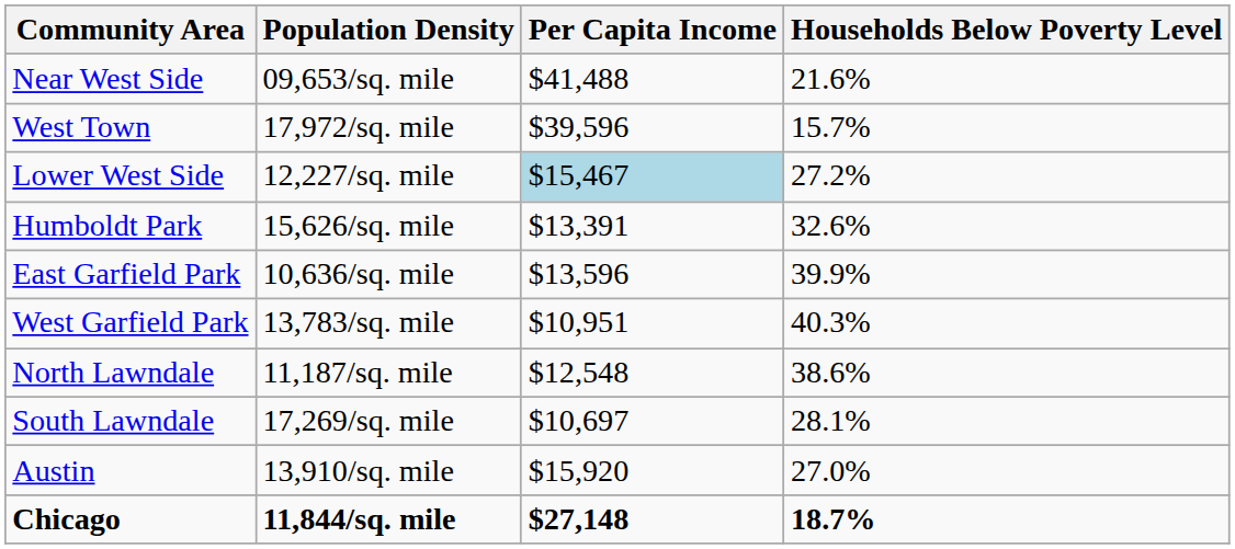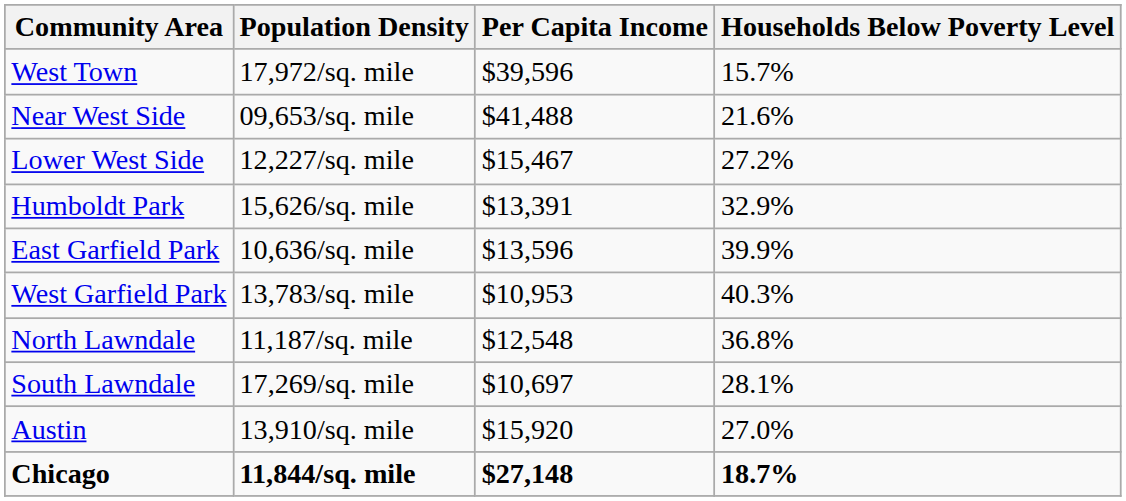 <table class="wikitable sortable">
 <tr>
 <th class="unsortable">Community Area</th>
 <th>Population Density</th>
 <th>Per Capita Income</th>
 <th>Households Below Poverty Level</th>
 </tr>
 <tr>
+<td><a href='#'>West Town</a></td>
+<td>17,972/sq. mile</td>
+<td>$39,596</td>
+<td>15.7%</td>
+</tr>
+<tr>
 <td><a href='#'>Near West Side</a></td>
 <td>09,653/sq. mile</td>
 <td>$41,488</td>
 <td>21.6%</td>
 </tr>
 <tr>
-<td><a href='#'>West Town</a></td>
-<td>17,972/sq. mile</td>
-<td>$39,596</td>
-<td>15.7%</td>
-</tr>
-<tr>
 <td><a href='#'>Lower West Side</a></td>
 <td>12,227/sq. mile</td>
-<td style="background: lightblue;">$15,467</td>
+<td>$15,467</td>
 <td>27.2%</td>
 </tr>
 <tr>
 <td><a href='#'>Humboldt Park</a></td>
 <td>15,626/sq. mile</td>
 <td>$13,391</td>
-<td>32.6%</td>
+<td>32.9%</td>
 </tr>
 <tr>
 <td><a href='#'>East Garfield Park</a></td>
 <td>10,636/sq. mile</td>
 <td>$13,596</td>
 <td>39.9%</td>
 </tr>
 <tr>
 <td><a href='#'>West Garfield Park</a></td>
 <td>13,783/sq. mile</td>
-<td>$10,951</td>
+<td>$10,953</td>
 <td>40.3%</td>
 </tr>
 <tr>
 <td><a href='#'>North Lawndale</a></td>
 <td>11,187/sq. mile</td>
 <td>$12,548</td>
-<td>38.6%</td>
+<td>36.8%</td>
 </tr>
 <tr>
 <td><a href='#'>South Lawndale</a></td>
 <td>17,269/sq. mile</td>
 <td>$10,697</td>
 <td>28.1%</td>
 </tr>
 <tr>
 <td><a href='#'>Austin</a></td>
 <td>13,910/sq. mile</td>
 <td>$15,920</td>
 <td>27.0%</td>
 </tr>
 <tr>
 <td><strong>Chicago</strong></td>
 <td><strong>11,844/sq. mile</strong></td>
 <td><strong>$27,148</strong></td>
 <td><strong>18.7%</strong></td>
 </tr>
 </table>
